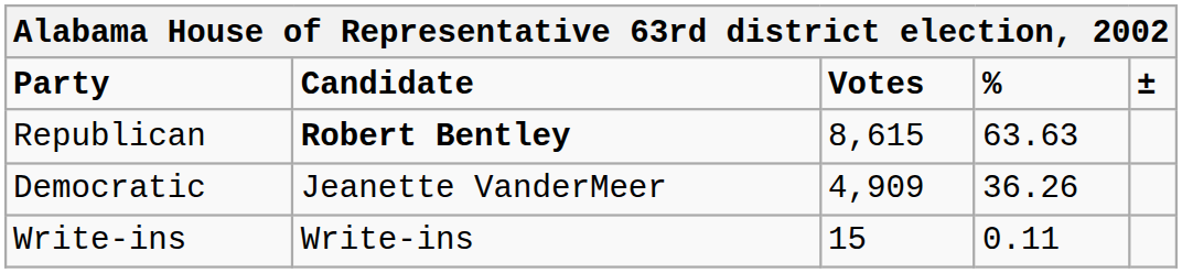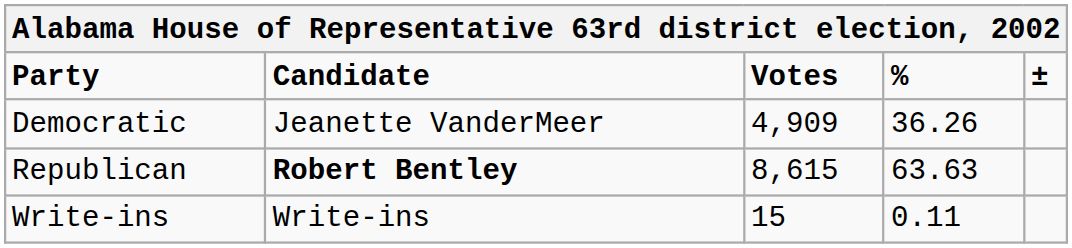 <table class="wikitable">
 <tr>
 <th colspan="5">Alabama House of Representative 63rd district election, 2002</th>
 </tr>
 <tr>
 <td><strong>Party</strong></td>
 <td><strong>Candidate</strong></td>
 <td><strong>Votes</strong></td>
 <td><strong>%</strong></td>
 <td><strong>±</strong></td>
 </tr>
 <tr>
+<td>Democratic</td>
+<td>Jeanette VanderMeer</td>
+<td>4,909</td>
+<td>36.26</td>
+<td></td>
+</tr>
+<tr>
 <td>Republican</td>
 <td><strong>Robert Bentley</strong></td>
 <td>8,615</td>
 <td>63.63</td>
-<td></td>
-</tr>
-<tr>
-<td>Democratic</td>
-<td>Jeanette VanderMeer</td>
-<td>4,909</td>
-<td>36.26</td>
 <td></td>
 </tr>
 <tr>
 <td>Write-ins</td>
 <td>Write-ins</td>
 <td>15</td>
 <td>0.11</td>
 <td></td>
 </tr>
 </table>
